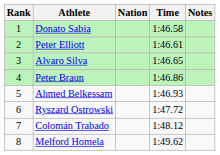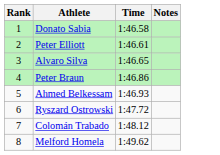 <table class="wikitable sortable" style="text-align:center">
 <tr>
 <th>Rank</th>
 <th>Athlete</th>
-<th>Nation</th>
 <th>Time</th>
 <th>Notes</th>
 </tr>
 <tr style="background:#bbf3bb;">
 <td>1</td>
 <td align=left><a href='#'>Donato Sabia</a></td>
-<td align=left></td>
 <td>1:46.58</td>
 <td></td>
 </tr>
 <tr style="background:#bbf3bb;">
 <td>2</td>
 <td align=left><a href='#'>Peter Elliott</a></td>
-<td align=left></td>
 <td>1:46.61</td>
 <td></td>
 </tr>
 <tr style="background:#bbf3bb;">
 <td>3</td>
 <td align=left><a href='#'>Alvaro Silva</a></td>
-<td align=left></td>
 <td>1:46.65</td>
 <td></td>
 </tr>
 <tr style="background:#bbf3bb;">
 <td>4</td>
 <td align=left><a href='#'>Peter Braun</a></td>
-<td align=left></td>
 <td>1:46.86</td>
 <td></td>
 </tr>
 <tr>
 <td>5</td>
 <td align=left><a href='#'>Ahmed Belkessam</a></td>
-<td align=left></td>
 <td>1:46.93</td>
 <td></td>
 </tr>
 <tr>
 <td>6</td>
 <td align=left><a href='#'>Ryszard Ostrowski</a></td>
-<td align=left></td>
 <td>1:47.72</td>
 <td></td>
 </tr>
 <tr>
 <td>7</td>
 <td align=left><a href='#'>Colomán Trabado</a></td>
-<td align=left></td>
 <td>1:48.12</td>
 <td></td>
 </tr>
 <tr>
 <td>8</td>
 <td align=left><a href='#'>Melford Homela</a></td>
-<td align=left></td>
 <td>1:49.62</td>
 <td></td>
 </tr>
 </table>
